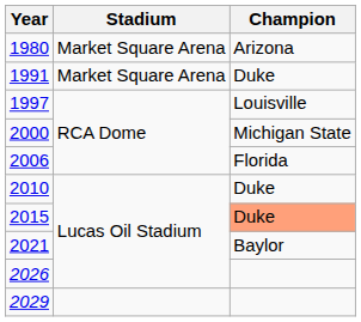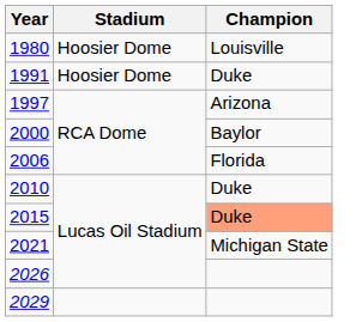 <table class="wikitable">
 <tr>
 <th>Year</th>
 <th>Stadium</th>
 <th>Champion</th>
 </tr>
 <tr>
 <td><a href='#'>1980</a></td>
-<td>Market Square Arena</td>
-<td>Arizona</td>
+<td>Hoosier Dome</td>
+<td>Louisville</td>
 </tr>
 <tr>
 <td><a href='#'>1991</a></td>
-<td>Market Square Arena</td>
+<td>Hoosier Dome</td>
 <td>Duke</td>
 </tr>
 <tr>
 <td><a href='#'>1997</a></td>
 <td rowspan="3">RCA Dome</td>
-<td>Louisville</td>
+<td>Arizona</td>
 </tr>
 <tr>
 <td><a href='#'>2000</a></td>
-<td>Michigan State</td>
+<td>Baylor</td>
 </tr>
 <tr>
 <td><a href='#'>2006</a></td>
 <td>Florida</td>
 </tr>
 <tr>
 <td><a href='#'>2010</a></td>
 <td rowspan="4">Lucas Oil Stadium</td>
 <td>Duke</td>
 </tr>
 <tr>
 <td><a href='#'>2015</a></td>
 <td style="background: lightsalmon;">Duke</td>
 </tr>
 <tr>
 <td><a href='#'>2021</a></td>
-<td>Baylor</td>
+<td>Michigan State</td>
 </tr>
 <tr>
 <td><em><a href='#'>2026</a></em></td>
 <td></td>
 </tr>
 <tr>
 <td><em><a href='#'>2029</a></em></td>
 <td></td>
 </tr>
 </table>
